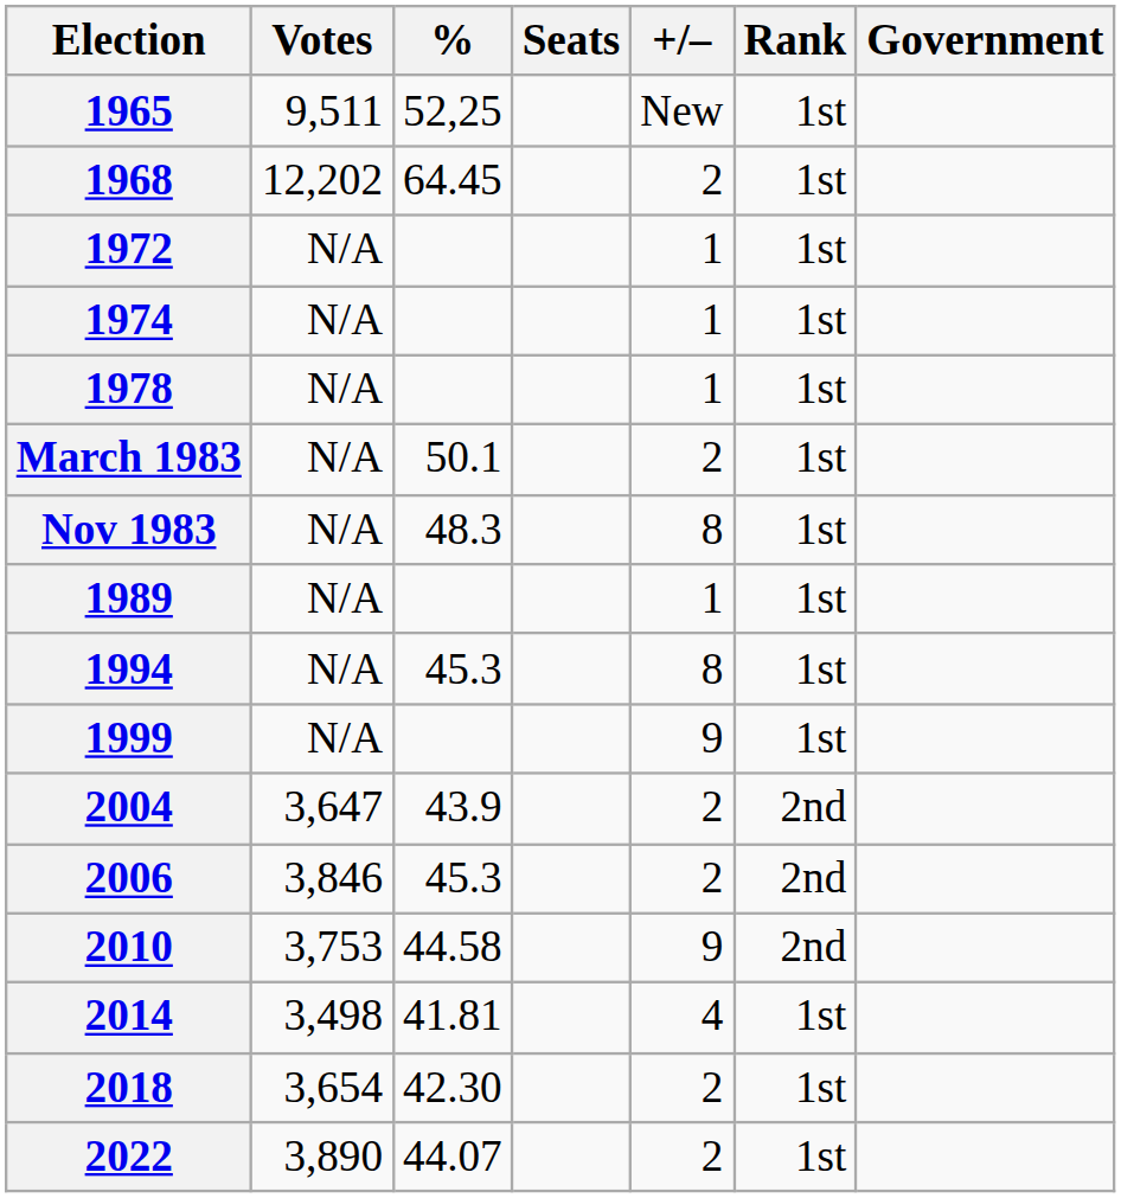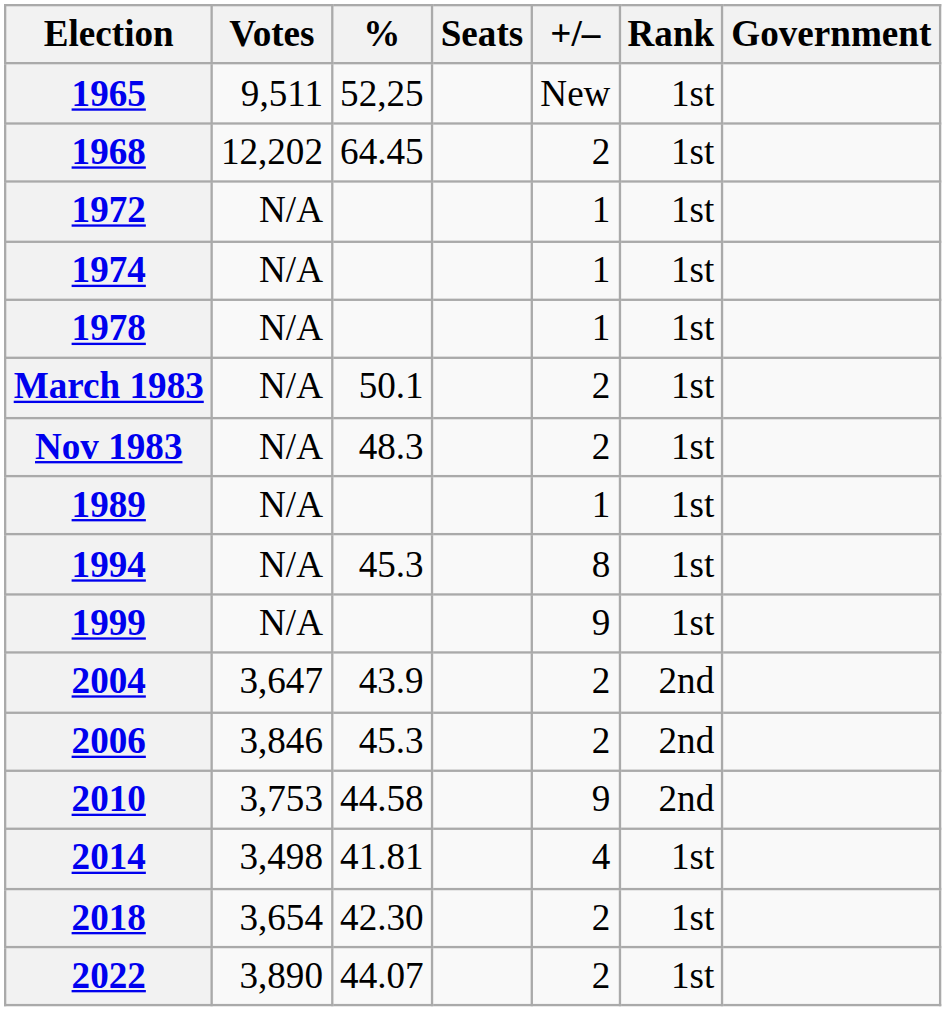 <table class="wikitable" style="text-align:right">
 <tr>
 <th>Election</th>
 <th>Votes</th>
 <th>%</th>
 <th>Seats</th>
 <th>+/–</th>
 <th>Rank</th>
 <th>Government</th>
 </tr>
 <tr>
 <th><a href='#'>1965</a></th>
 <td>9,511</td>
 <td>52,25</td>
 <td></td>
 <td>New</td>
 <td> 1st</td>
 <td></td>
 </tr>
 <tr>
 <th><a href='#'>1968</a></th>
 <td>12,202</td>
 <td>64.45</td>
 <td></td>
 <td> 2</td>
 <td> 1st</td>
 <td></td>
 </tr>
 <tr>
 <th><a href='#'>1972</a></th>
 <td>N/A</td>
 <td></td>
 <td></td>
 <td> 1</td>
 <td> 1st</td>
 <td></td>
 </tr>
 <tr>
 <th><a href='#'>1974</a></th>
 <td>N/A</td>
 <td></td>
 <td></td>
 <td> 1</td>
 <td> 1st</td>
 <td></td>
 </tr>
 <tr>
 <th><a href='#'>1978</a></th>
 <td>N/A</td>
 <td></td>
 <td></td>
 <td> 1</td>
 <td> 1st</td>
 <td></td>
 </tr>
 <tr>
 <th><a href='#'>March 1983</a></th>
 <td>N/A</td>
 <td>50.1</td>
 <td></td>
 <td> 2</td>
 <td> 1st</td>
 <td></td>
 </tr>
 <tr>
 <th><a href='#'>Nov 1983</a></th>
 <td>N/A</td>
 <td>48.3</td>
 <td></td>
-<td> 8</td>
+<td> 2</td>
 <td> 1st</td>
 <td></td>
 </tr>
 <tr>
 <th><a href='#'>1989</a></th>
 <td>N/A</td>
 <td></td>
 <td></td>
 <td> 1</td>
 <td> 1st</td>
 <td></td>
 </tr>
 <tr>
 <th><a href='#'>1994</a></th>
 <td>N/A</td>
 <td>45.3</td>
 <td></td>
 <td> 8</td>
 <td> 1st</td>
 <td></td>
 </tr>
 <tr>
 <th><a href='#'>1999</a></th>
 <td>N/A</td>
 <td></td>
 <td></td>
 <td> 9</td>
 <td> 1st</td>
 <td></td>
 </tr>
 <tr>
 <th><a href='#'>2004</a></th>
 <td>3,647</td>
 <td>43.9</td>
 <td></td>
 <td> 2</td>
 <td> 2nd</td>
 <td></td>
 </tr>
 <tr>
 <th><a href='#'>2006</a></th>
 <td>3,846</td>
 <td>45.3</td>
 <td></td>
 <td> 2</td>
 <td> 2nd</td>
 <td></td>
 </tr>
 <tr>
 <th><a href='#'>2010</a></th>
 <td>3,753</td>
 <td>44.58</td>
 <td></td>
 <td> 9</td>
 <td> 2nd</td>
 <td></td>
 </tr>
 <tr>
 <th><a href='#'>2014</a></th>
 <td>3,498</td>
 <td>41.81</td>
 <td></td>
 <td> 4</td>
 <td> 1st</td>
 <td></td>
 </tr>
 <tr>
 <th><a href='#'>2018</a></th>
 <td>3,654</td>
 <td>42.30</td>
 <td></td>
 <td> 2</td>
 <td> 1st</td>
 <td></td>
 </tr>
 <tr>
 <th><a href='#'>2022</a></th>
 <td>3,890</td>
 <td>44.07</td>
 <td></td>
 <td> 2</td>
 <td> 1st</td>
 <td></td>
 </tr>
 </table>
